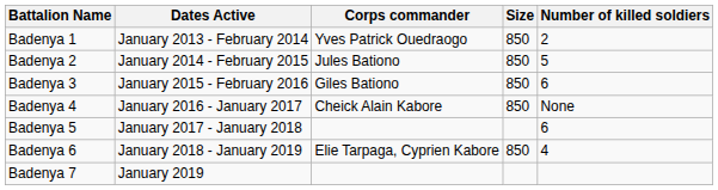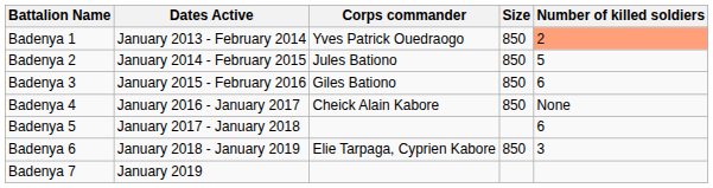 <table class="wikitable">
 <tr>
 <th>Battalion Name</th>
 <th>Dates Active</th>
 <th>Corps commander</th>
 <th>Size</th>
 <th>Number of killed soldiers</th>
 </tr>
 <tr>
 <td>Badenya 1</td>
 <td>January 2013 - February 2014</td>
 <td>Yves Patrick Ouedraogo</td>
 <td>850</td>
-<td>2</td>
+<td style="background: lightsalmon;">2</td>
 </tr>
 <tr>
 <td>Badenya 2</td>
 <td>January 2014 - February 2015</td>
 <td>Jules Bationo</td>
 <td>850</td>
 <td>5</td>
 </tr>
 <tr>
 <td>Badenya 3</td>
 <td>January 2015 - February 2016</td>
 <td>Giles Bationo</td>
 <td>850</td>
 <td>6</td>
 </tr>
 <tr>
 <td>Badenya 4</td>
 <td>January 2016 - January 2017</td>
 <td>Cheick Alain Kabore</td>
 <td>850</td>
 <td>None</td>
 </tr>
 <tr>
 <td>Badenya 5</td>
 <td>January 2017 - January 2018</td>
 <td></td>
 <td></td>
 <td>6</td>
 </tr>
 <tr>
 <td>Badenya 6</td>
 <td>January 2018 - January 2019</td>
 <td>Elie Tarpaga, Cyprien Kabore</td>
 <td>850</td>
-<td>4</td>
+<td>3</td>
 </tr>
 <tr>
 <td>Badenya 7</td>
 <td>January 2019</td>
 <td></td>
 <td></td>
 <td></td>
 </tr>
 </table>
